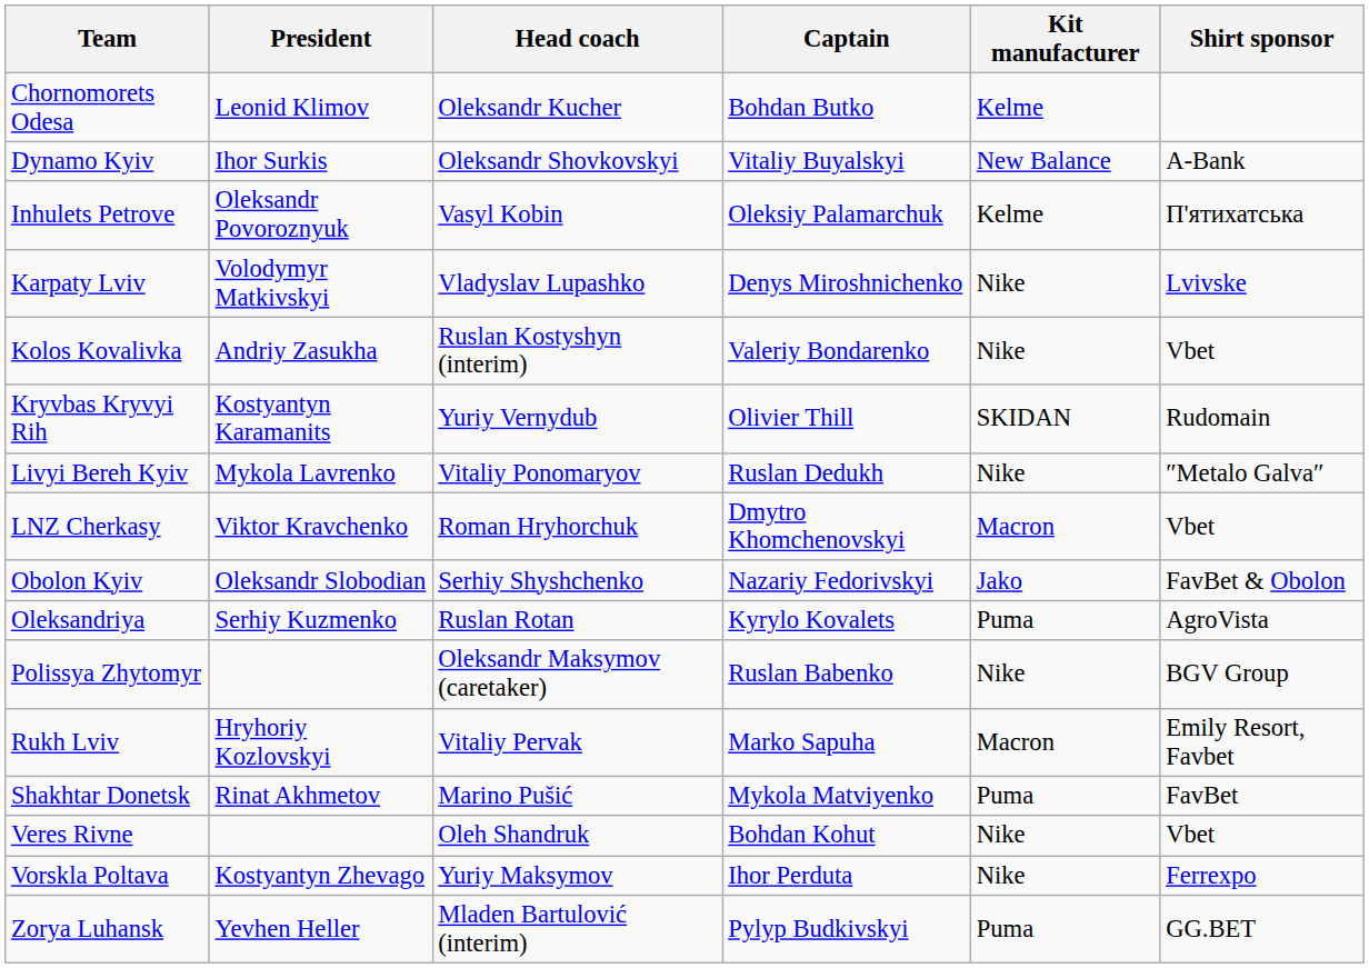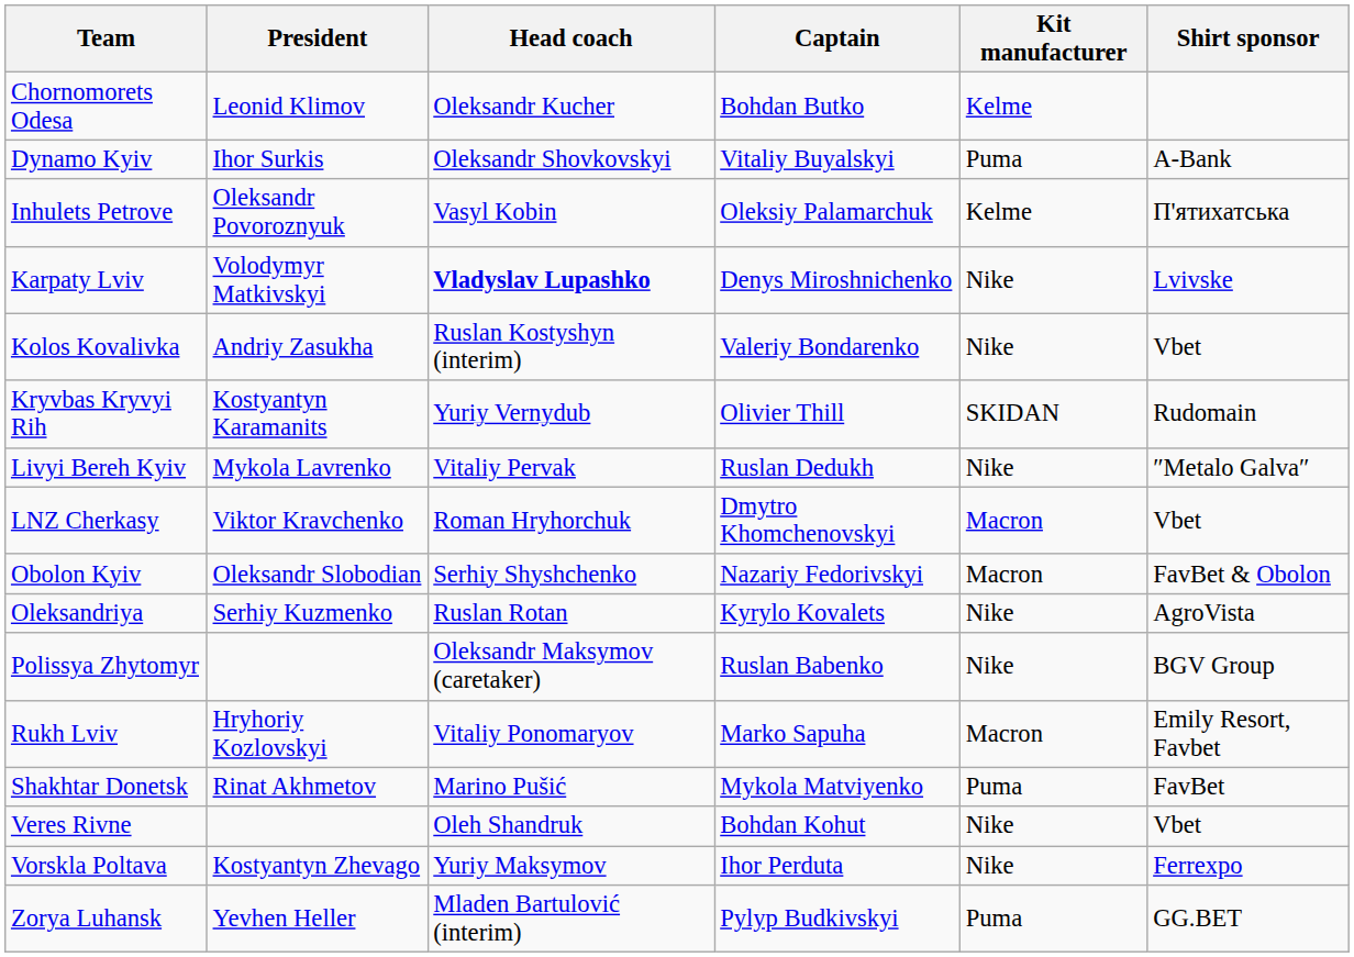 <table class="wikitable sortable" style="text-align:left;">
 <tr>
 <th>Team</th>
 <th>President</th>
 <th>Head coach</th>
 <th>Captain</th>
 <th>Kit manufacturer</th>
 <th>Shirt sponsor</th>
 </tr>
 <tr>
 <td><a href='#'>Chornomorets Odesa</a></td>
 <td><a href='#'>Leonid Klimov</a></td>
 <td> <a href='#'>Oleksandr Kucher</a></td>
 <td> <a href='#'>Bohdan Butko</a></td>
 <td><a href='#'>Kelme</a></td>
 <td></td>
 </tr>
 <tr>
 <td><a href='#'>Dynamo Kyiv</a></td>
 <td><a href='#'>Ihor Surkis</a></td>
 <td> <a href='#'>Oleksandr Shovkovskyi</a></td>
 <td> <a href='#'>Vitaliy Buyalskyi</a></td>
-<td><a href='#'>New Balance</a></td>
+<td>Puma</td>
 <td>A-Bank</td>
 </tr>
 <tr>
 <td><a href='#'>Inhulets Petrove</a></td>
 <td><a href='#'>Oleksandr Povoroznyuk</a></td>
 <td> <a href='#'>Vasyl Kobin</a></td>
 <td> <a href='#'>Oleksiy Palamarchuk</a></td>
 <td>Kelme</td>
 <td>П'ятихатська</td>
 </tr>
 <tr>
 <td><a href='#'>Karpaty Lviv</a></td>
 <td><a href='#'>Volodymyr Matkivskyi</a></td>
-<td> <a href='#'>Vladyslav Lupashko</a></td>
+<td><strong> <a href='#'>Vladyslav Lupashko</a></strong></td>
 <td> <a href='#'>Denys Miroshnichenko</a></td>
 <td>Nike</td>
 <td><a href='#'>Lvivske</a></td>
 </tr>
 <tr>
 <td><a href='#'>Kolos Kovalivka</a></td>
 <td><a href='#'>Andriy Zasukha</a></td>
 <td> <a href='#'>Ruslan Kostyshyn</a> (interim)</td>
 <td> <a href='#'>Valeriy Bondarenko</a></td>
 <td>Nike</td>
 <td>Vbet</td>
 </tr>
 <tr>
 <td><a href='#'>Kryvbas Kryvyi Rih</a></td>
 <td><a href='#'>Kostyantyn Karamanits</a></td>
 <td> <a href='#'>Yuriy Vernydub</a></td>
 <td> <a href='#'>Olivier Thill</a></td>
 <td>SKIDAN</td>
 <td>Rudomain</td>
 </tr>
 <tr>
 <td><a href='#'>Livyi Bereh Kyiv</a></td>
 <td><a href='#'>Mykola Lavrenko</a></td>
-<td> <a href='#'>Vitaliy Ponomaryov</a></td>
+<td> <a href='#'>Vitaliy Pervak</a></td>
 <td> <a href='#'>Ruslan Dedukh</a></td>
 <td>Nike</td>
 <td>″Metalo Galva″</td>
 </tr>
 <tr>
 <td><a href='#'>LNZ Cherkasy</a></td>
 <td><a href='#'>Viktor Kravchenko</a></td>
 <td> <a href='#'>Roman Hryhorchuk</a></td>
 <td> <a href='#'>Dmytro Khomchenovskyi</a></td>
 <td><a href='#'>Macron</a></td>
 <td>Vbet</td>
 </tr>
 <tr>
 <td><a href='#'>Obolon Kyiv</a></td>
 <td><a href='#'>Oleksandr Slobodian</a></td>
 <td> <a href='#'>Serhiy Shyshchenko</a></td>
 <td> <a href='#'>Nazariy Fedorivskyi</a></td>
-<td><a href='#'>Jako</a></td>
+<td>Macron</td>
 <td>FavBet & <a href='#'>Obolon</a></td>
 </tr>
 <tr>
 <td><a href='#'>Oleksandriya</a></td>
 <td><a href='#'>Serhiy Kuzmenko</a></td>
 <td> <a href='#'>Ruslan Rotan</a></td>
 <td> <a href='#'>Kyrylo Kovalets</a></td>
-<td>Puma</td>
+<td>Nike</td>
 <td>AgroVista</td>
 </tr>
 <tr>
 <td><a href='#'>Polissya Zhytomyr</a></td>
 <td></td>
 <td> <a href='#'>Oleksandr Maksymov</a> (caretaker)</td>
 <td> <a href='#'>Ruslan Babenko</a></td>
 <td>Nike</td>
 <td>BGV Group</td>
 </tr>
 <tr>
 <td><a href='#'>Rukh Lviv</a></td>
 <td><a href='#'>Hryhoriy Kozlovskyi</a></td>
-<td> <a href='#'>Vitaliy Pervak</a></td>
+<td> <a href='#'>Vitaliy Ponomaryov</a></td>
 <td> <a href='#'>Marko Sapuha</a></td>
 <td>Macron</td>
 <td>Emily Resort, Favbet</td>
 </tr>
 <tr>
 <td><a href='#'>Shakhtar Donetsk</a></td>
 <td><a href='#'>Rinat Akhmetov</a></td>
 <td> <a href='#'>Marino Pušić</a></td>
 <td> <a href='#'>Mykola Matviyenko</a></td>
 <td>Puma</td>
 <td>FavBet</td>
 </tr>
 <tr>
 <td><a href='#'>Veres Rivne</a></td>
 <td></td>
 <td> <a href='#'>Oleh Shandruk</a></td>
 <td> <a href='#'>Bohdan Kohut</a></td>
 <td>Nike</td>
 <td>Vbet</td>
 </tr>
 <tr>
 <td><a href='#'>Vorskla Poltava</a></td>
 <td><a href='#'>Kostyantyn Zhevago</a></td>
 <td> <a href='#'>Yuriy Maksymov</a></td>
 <td> <a href='#'>Ihor Perduta</a></td>
 <td>Nike</td>
 <td><a href='#'>Ferrexpo</a></td>
 </tr>
 <tr>
 <td><a href='#'>Zorya Luhansk</a></td>
 <td><a href='#'>Yevhen Heller</a></td>
 <td> <a href='#'>Mladen Bartulović</a> (interim)</td>
 <td> <a href='#'>Pylyp Budkivskyi</a></td>
 <td>Puma</td>
 <td>GG.BET</td>
 </tr>
 </table>
